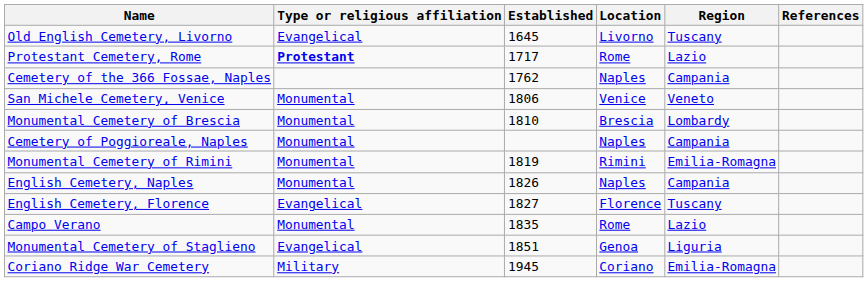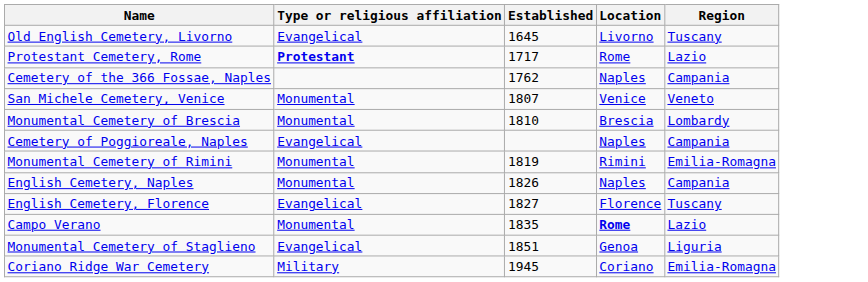 <table class="wikitable">
 <tr>
 <th>Name</th>
 <th>Type or religious affiliation</th>
 <th>Established</th>
 <th>Location</th>
 <th>Region</th>
-<th>References</th>
 </tr>
 <tr>
 <td><a href='#'>Old English Cemetery, Livorno</a></td>
 <td><a href='#'>Evangelical</a></td>
 <td>1645</td>
 <td><a href='#'>Livorno</a></td>
 <td><a href='#'>Tuscany</a></td>
-<td></td>
 </tr>
 <tr>
 <td><a href='#'>Protestant Cemetery, Rome</a></td>
 <td><strong><a href='#'>Protestant</a></strong></td>
 <td>1717</td>
 <td><a href='#'>Rome</a></td>
 <td><a href='#'>Lazio</a></td>
-<td></td>
 </tr>
 <tr>
 <td><a href='#'>Cemetery of the 366 Fossae, Naples</a></td>
 <td></td>
 <td>1762</td>
 <td><a href='#'>Naples</a></td>
 <td><a href='#'>Campania</a></td>
-<td></td>
 </tr>
 <tr>
 <td><a href='#'>San Michele Cemetery, Venice</a></td>
 <td><a href='#'>Monumental</a></td>
-<td>1806</td>
+<td>1807</td>
 <td><a href='#'>Venice</a></td>
 <td><a href='#'>Veneto</a></td>
-<td></td>
 </tr>
 <tr>
 <td><a href='#'>Monumental Cemetery of Brescia</a></td>
 <td><a href='#'>Monumental</a></td>
 <td>1810</td>
 <td><a href='#'>Brescia</a></td>
 <td><a href='#'>Lombardy</a></td>
-<td></td>
 </tr>
 <tr>
 <td><a href='#'>Cemetery of Poggioreale, Naples</a></td>
-<td><a href='#'>Monumental</a></td>
+<td><a href='#'>Evangelical</a></td>
 <td></td>
 <td><a href='#'>Naples</a></td>
 <td><a href='#'>Campania</a></td>
-<td></td>
 </tr>
 <tr>
 <td><a href='#'>Monumental Cemetery of Rimini</a></td>
 <td><a href='#'>Monumental</a></td>
 <td>1819</td>
 <td><a href='#'>Rimini</a></td>
 <td><a href='#'>Emilia-Romagna</a></td>
-<td></td>
 </tr>
 <tr>
 <td><a href='#'>English Cemetery, Naples</a></td>
 <td><a href='#'>Monumental</a></td>
 <td>1826</td>
 <td><a href='#'>Naples</a></td>
 <td><a href='#'>Campania</a></td>
-<td></td>
 </tr>
 <tr>
 <td><a href='#'>English Cemetery, Florence</a></td>
 <td><a href='#'>Evangelical</a></td>
 <td>1827</td>
 <td><a href='#'>Florence</a></td>
 <td><a href='#'>Tuscany</a></td>
-<td></td>
 </tr>
 <tr>
 <td><a href='#'>Campo Verano</a></td>
 <td><a href='#'>Monumental</a></td>
 <td>1835</td>
-<td><a href='#'>Rome</a></td>
+<td><strong><a href='#'>Rome</a></strong></td>
 <td><a href='#'>Lazio</a></td>
-<td></td>
 </tr>
 <tr>
 <td><a href='#'>Monumental Cemetery of Staglieno</a></td>
 <td><a href='#'>Evangelical</a></td>
 <td>1851</td>
 <td><a href='#'>Genoa</a></td>
 <td><a href='#'>Liguria</a></td>
-<td></td>
 </tr>
 <tr>
 <td><a href='#'>Coriano Ridge War Cemetery</a></td>
 <td><a href='#'>Military</a></td>
 <td>1945</td>
 <td><a href='#'>Coriano</a></td>
 <td><a href='#'>Emilia-Romagna</a></td>
-<td></td>
 </tr>
 </table>
